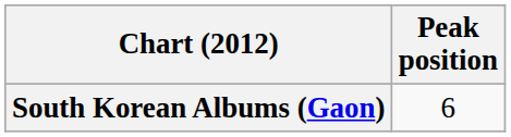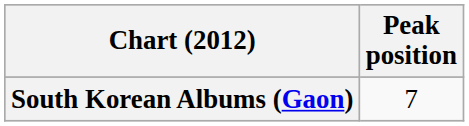 <table class="wikitable plainrowheaders" style="text-align:center;">
 <tr>
 <th scope="col">Chart (2012)</th>
 <th scope="col">Peak<br>position</th>
 </tr>
 <tr>
 <th scope="row">South Korean Albums (<a href='#'>Gaon</a>)</th>
-<td>6</td>
+<td>7</td>
 </tr>
 </table>
